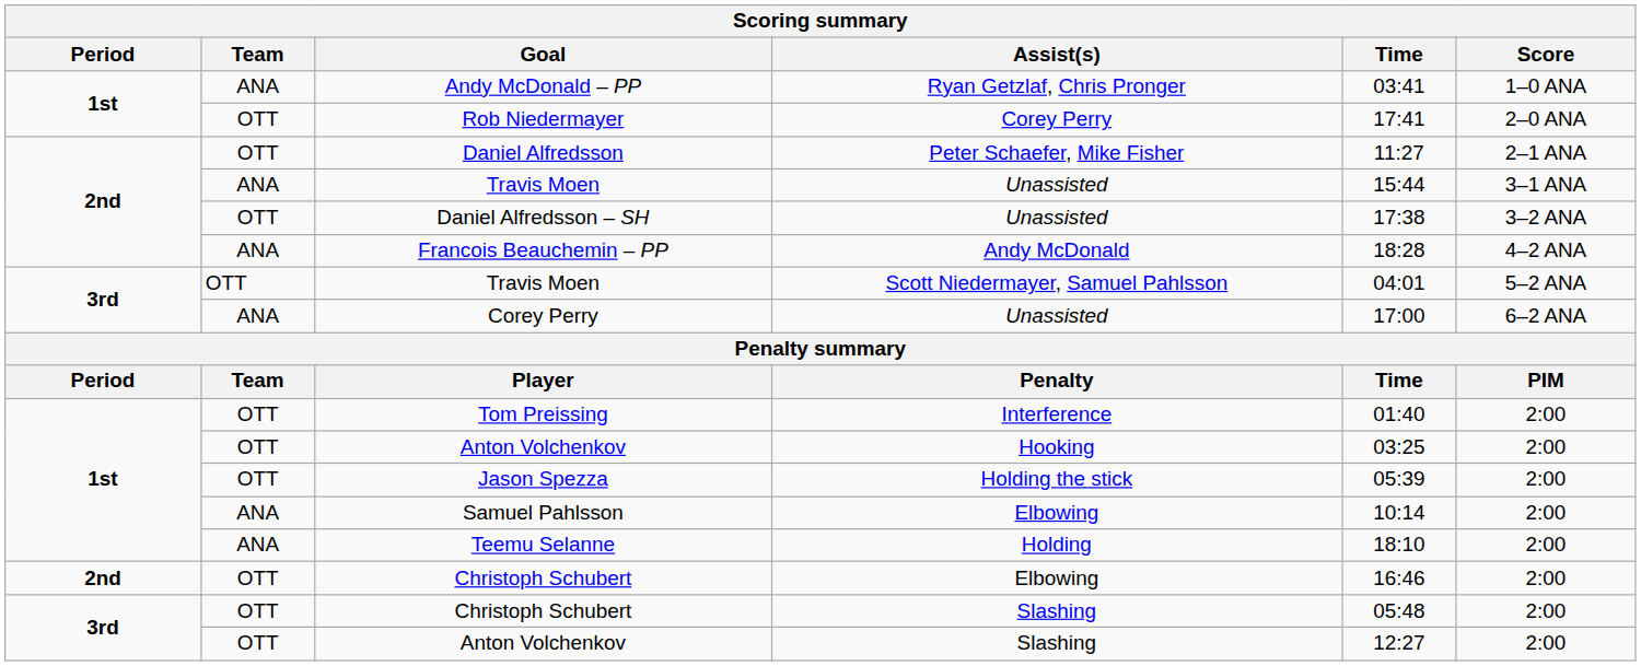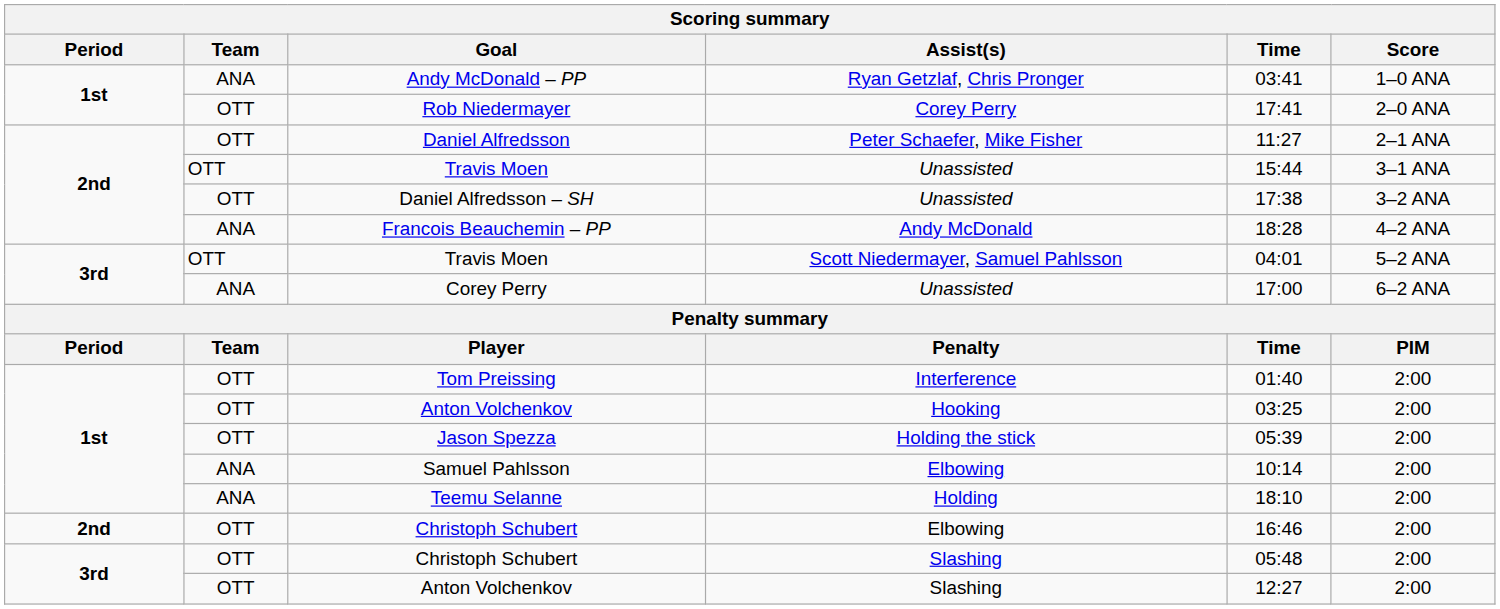 <table style="width:100%;" class="wikitable">
 <tr>
 <th colspan="6">Scoring summary</th>
 </tr>
 <tr>
 <th style="width:12%;">Period</th>
 <th style="width:7%;">Team</th>
 <th style="width:28%;">Goal</th>
 <th style="width:35%;">Assist(s)</th>
 <th style="width:7%;">Time</th>
 <th style="width:11%;">Score</th>
 </tr>
 <tr>
 <td style="text-align:center;" rowspan="2"><strong>1st</strong></td>
 <td style="text-align:center;">ANA</td>
 <td style="text-align:center;"><a href='#'>Andy McDonald</a> – <em>PP</em></td>
 <td style="text-align:center;"><a href='#'>Ryan Getzlaf</a>, <a href='#'>Chris Pronger</a></td>
 <td style="text-align:center;">03:41</td>
 <td style="text-align:center;">1–0 ANA</td>
 </tr>
 <tr>
 <td style="text-align:center;">OTT</td>
 <td style="text-align:center;"><a href='#'>Rob Niedermayer</a></td>
 <td style="text-align:center;"><a href='#'>Corey Perry</a></td>
 <td style="text-align:center;">17:41</td>
 <td style="text-align:center;">2–0 ANA</td>
 </tr>
 <tr>
 <td style="text-align:center;" rowspan="4"><strong>2nd</strong></td>
 <td style="text-align:center;">OTT</td>
 <td style="text-align:center;"><a href='#'>Daniel Alfredsson</a></td>
 <td style="text-align:center;"><a href='#'>Peter Schaefer</a>, <a href='#'>Mike Fisher</a></td>
 <td style="text-align:center;">11:27</td>
 <td style="text-align:center;">2–1 ANA</td>
 </tr>
 <tr>
-<td style="text-align:center;">ANA</td>
+<td>OTT</td>
 <td style="text-align:center;"><a href='#'>Travis Moen</a></td>
 <td style="text-align:center;"><em>Unassisted</em></td>
 <td style="text-align:center;">15:44</td>
 <td style="text-align:center;">3–1 ANA</td>
 </tr>
 <tr>
 <td style="text-align:center;">OTT</td>
 <td style="text-align:center;">Daniel Alfredsson – <em>SH</em></td>
 <td style="text-align:center;"><em>Unassisted</em></td>
 <td style="text-align:center;">17:38</td>
 <td style="text-align:center;">3–2 ANA</td>
 </tr>
 <tr>
 <td style="text-align:center;">ANA</td>
 <td style="text-align:center;"><a href='#'>Francois Beauchemin</a> – <em>PP</em></td>
 <td style="text-align:center;"><a href='#'>Andy McDonald</a></td>
 <td style="text-align:center;">18:28</td>
 <td style="text-align:center;">4–2 ANA</td>
 </tr>
 <tr>
 <td style="text-align:center;" rowspan="2"><strong>3rd</strong></td>
 <td>OTT</td>
 <td style="text-align:center;">Travis Moen</td>
 <td style="text-align:center;"><a href='#'>Scott Niedermayer</a>, <a href='#'>Samuel Pahlsson</a></td>
 <td style="text-align:center;">04:01</td>
 <td style="text-align:center;">5–2 ANA</td>
 </tr>
 <tr>
 <td style="text-align:center;">ANA</td>
 <td style="text-align:center;">Corey Perry</td>
 <td style="text-align:center;"><em>Unassisted</em></td>
 <td style="text-align:center;">17:00</td>
 <td style="text-align:center;">6–2 ANA</td>
 </tr>
 <tr>
 <th colspan="6">Penalty summary</th>
 </tr>
 <tr>
 <th style="width:12%;">Period</th>
 <th style="width:7%;">Team</th>
 <th style="width:28%;">Player</th>
 <th style="width:35%;">Penalty</th>
 <th style="width:7%;">Time</th>
 <th style="width:11%;">PIM</th>
 </tr>
 <tr style="text-align:center;">
 <td rowspan="5"><strong>1st</strong></td>
 <td>OTT</td>
 <td><a href='#'>Tom Preissing</a></td>
 <td><a href='#'>Interference</a></td>
 <td>01:40</td>
 <td>2:00</td>
 </tr>
 <tr style="text-align:center;">
 <td>OTT</td>
 <td><a href='#'>Anton Volchenkov</a></td>
 <td><a href='#'>Hooking</a></td>
 <td>03:25</td>
 <td>2:00</td>
 </tr>
 <tr style="text-align:center;">
 <td>OTT</td>
 <td><a href='#'>Jason Spezza</a></td>
 <td><a href='#'>Holding the stick</a></td>
 <td>05:39</td>
 <td>2:00</td>
 </tr>
 <tr style="text-align:center;">
 <td>ANA</td>
 <td>Samuel Pahlsson</td>
 <td><a href='#'>Elbowing</a></td>
 <td>10:14</td>
 <td>2:00</td>
 </tr>
 <tr style="text-align:center;">
 <td>ANA</td>
 <td><a href='#'>Teemu Selanne</a></td>
 <td><a href='#'>Holding</a></td>
 <td>18:10</td>
 <td>2:00</td>
 </tr>
 <tr style="text-align:center;">
 <td rowspan="1"><strong>2nd</strong></td>
 <td>OTT</td>
 <td><a href='#'>Christoph Schubert</a></td>
 <td>Elbowing</td>
 <td>16:46</td>
 <td>2:00</td>
 </tr>
 <tr style="text-align:center;">
 <td rowspan="2"><strong>3rd</strong></td>
 <td>OTT</td>
 <td>Christoph Schubert</td>
 <td><a href='#'>Slashing</a></td>
 <td>05:48</td>
 <td>2:00</td>
 </tr>
 <tr style="text-align:center;">
 <td>OTT</td>
 <td>Anton Volchenkov</td>
 <td>Slashing</td>
 <td>12:27</td>
 <td>2:00</td>
 </tr>
 </table>
